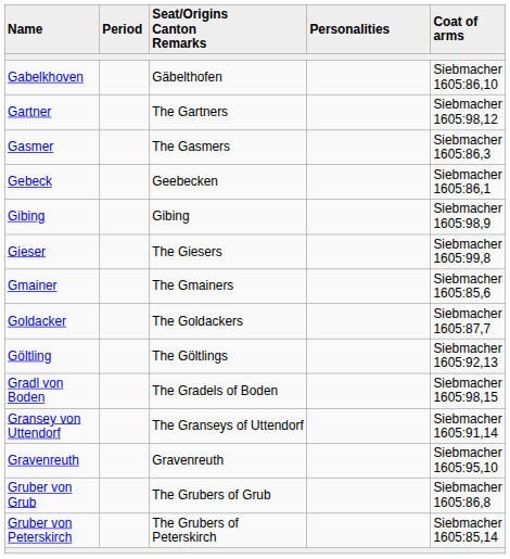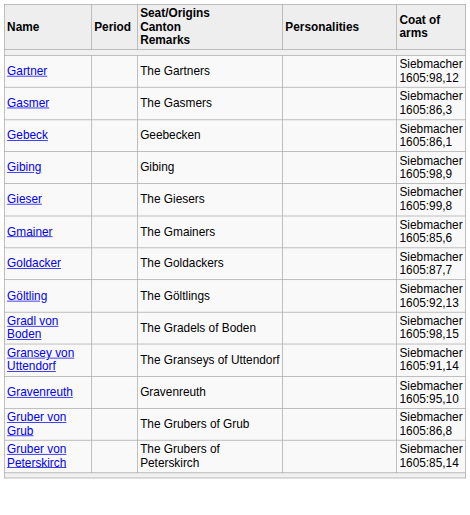 <table class="wikitable" width="100%">
 <tr>
 <td style="background:#EEEEEE;" ! width="19%"><strong>Name</strong></td>
 <td style="background:#EEEEEE;" ! width="10%"><strong>Period</strong></td>
 <td style="background:#EEEEEE;" ! width="32%"><strong>Seat/Origins <br> Canton <br> Remarks</strong></td>
 <td style="background:#EEEEEE;" ! width="25%"><strong>Personalities</strong></td>
 <td style="background:#EEEEEE;" ! width="14%"><strong>Coat of arms</strong></td>
 </tr>
 <tr>
 <td colspan="5" align="left" style="background:#f0f0f0;"></td>
-</tr>
-<tr>
-<td><a href='#'>Gabelkhoven</a></td>
-<td></td>
-<td>Gäbelthofen</td>
-<td></td>
-<td>Siebmacher 1605:86,10</td>
 </tr>
 <tr>
 <td><a href='#'>Gartner</a></td>
 <td></td>
 <td>The Gartners</td>
 <td></td>
 <td>Siebmacher 1605:98,12</td>
 </tr>
 <tr>
 <td><a href='#'>Gasmer</a></td>
 <td></td>
 <td>The Gasmers</td>
 <td></td>
 <td>Siebmacher 1605:86,3</td>
 </tr>
 <tr>
 <td><a href='#'>Gebeck</a></td>
 <td></td>
 <td>Geebecken</td>
 <td></td>
 <td>Siebmacher 1605:86,1</td>
 </tr>
 <tr>
 <td><a href='#'>Gibing</a></td>
 <td></td>
 <td>Gibing</td>
 <td></td>
 <td>Siebmacher 1605:98,9</td>
 </tr>
 <tr>
 <td><a href='#'>Gieser</a></td>
 <td></td>
 <td>The Giesers</td>
 <td></td>
 <td>Siebmacher 1605:99,8</td>
 </tr>
 <tr>
 <td><a href='#'>Gmainer</a></td>
 <td></td>
 <td>The Gmainers</td>
 <td></td>
 <td>Siebmacher 1605:85,6</td>
 </tr>
 <tr>
 <td><a href='#'>Goldacker</a></td>
 <td></td>
 <td>The Goldackers</td>
 <td></td>
 <td>Siebmacher 1605:87,7</td>
 </tr>
 <tr>
 <td><a href='#'>Göltling</a></td>
 <td></td>
 <td>The Göltlings</td>
 <td></td>
 <td>Siebmacher 1605:92,13</td>
 </tr>
 <tr>
 <td><a href='#'>Gradl von Boden</a></td>
 <td></td>
 <td>The Gradels of Boden</td>
 <td></td>
 <td>Siebmacher 1605:98,15</td>
 </tr>
 <tr>
 <td><a href='#'>Gransey von Uttendorf</a></td>
 <td></td>
 <td>The Granseys of Uttendorf</td>
 <td></td>
 <td>Siebmacher 1605:91,14</td>
 </tr>
 <tr>
 <td><a href='#'>Gravenreuth</a></td>
 <td></td>
 <td>Gravenreuth</td>
 <td></td>
 <td>Siebmacher 1605:95,10</td>
 </tr>
 <tr>
 <td><a href='#'>Gruber von Grub</a></td>
 <td></td>
 <td>The Grubers of Grub</td>
 <td></td>
 <td>Siebmacher 1605:86,8</td>
 </tr>
 <tr>
 <td><a href='#'>Gruber von Peterskirch</a></td>
 <td></td>
 <td>The Grubers of Peterskirch</td>
 <td></td>
 <td>Siebmacher 1605:85,14</td>
 </tr>
 <tr>
 <td colspan="5" align="left" style="background:#f0f0f0;"></td>
 </tr>
 </table>
